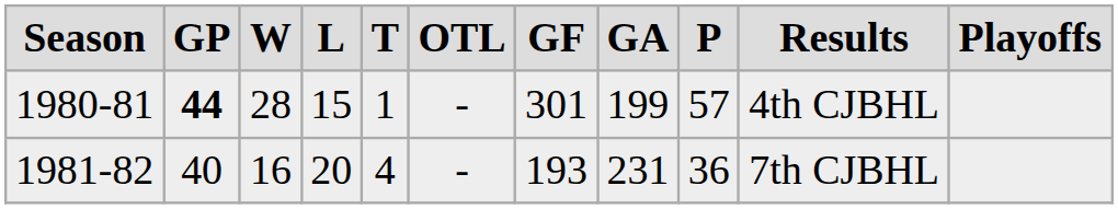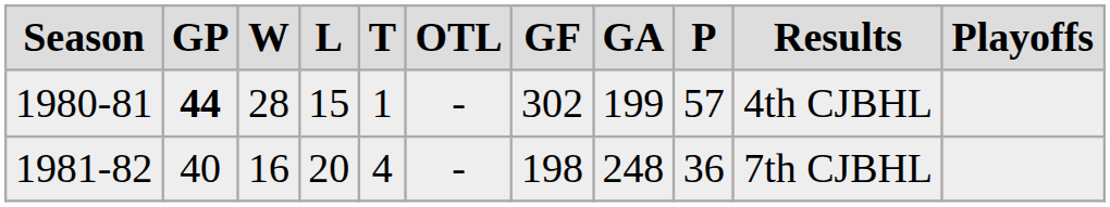 <table class="wikitable">
 <tr align="center"  bgcolor="#dddddd">
 <td><strong>Season</strong></td>
 <td><strong>GP</strong></td>
 <td><strong>W</strong></td>
 <td><strong>L</strong></td>
 <td><strong>T</strong></td>
 <td><strong>OTL</strong></td>
 <td><strong>GF</strong></td>
 <td><strong>GA</strong></td>
 <td><strong>P</strong></td>
 <td><strong>Results</strong></td>
 <td><strong>Playoffs</strong></td>
 </tr>
 <tr align="center" bgcolor="#eeeeee">
 <td>1980-81</td>
 <td><strong>44</strong></td>
 <td>28</td>
 <td>15</td>
 <td>1</td>
 <td>-</td>
-<td>301</td>
+<td>302</td>
 <td>199</td>
 <td>57</td>
 <td>4th CJBHL</td>
 <td></td>
 </tr>
 <tr align="center" bgcolor="#eeeeee">
 <td>1981-82</td>
 <td>40</td>
 <td>16</td>
 <td>20</td>
 <td>4</td>
 <td>-</td>
-<td>193</td>
-<td>231</td>
+<td>198</td>
+<td>248</td>
 <td>36</td>
 <td>7th CJBHL</td>
 <td></td>
 </tr>
 </table>
